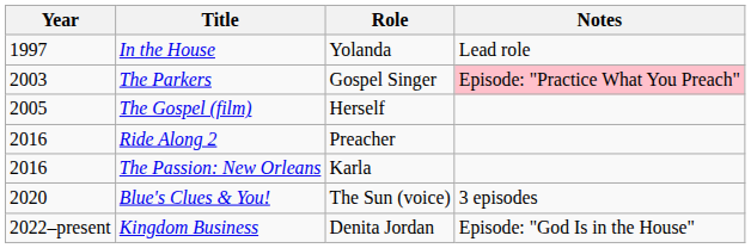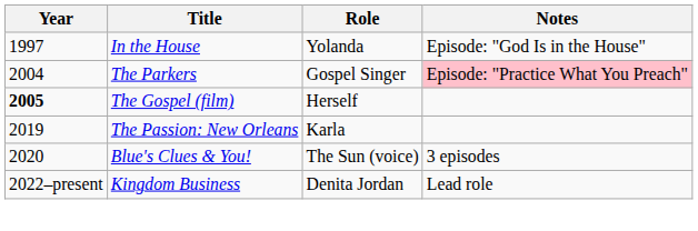 <table class = "wikitable sortable">
 <tr>
 <th>Year</th>
 <th>Title</th>
 <th>Role</th>
 <th class="unsortable">Notes</th>
 </tr>
 <tr>
 <td>1997</td>
 <td><em><a href='#'>In the House</a></em></td>
 <td>Yolanda</td>
-<td>Lead role</td>
+<td>Episode: "God Is in the House"</td>
 </tr>
 <tr>
-<td>2003</td>
+<td>2004</td>
 <td><em><a href='#'>The Parkers</a></em></td>
 <td>Gospel Singer</td>
 <td style="background: pink;">Episode: "Practice What You Preach"</td>
 </tr>
 <tr>
-<td>2005</td>
+<td><strong>2005</strong></td>
 <td><em><a href='#'>The Gospel (film)</a></em></td>
 <td>Herself</td>
 <td></td>
 </tr>
 <tr>
-<td>2016</td>
-<td><em><a href='#'>Ride Along 2</a></em></td>
-<td>Preacher</td>
-<td></td>
-</tr>
-<tr>
-<td>2016</td>
+<td>2019</td>
 <td><em><a href='#'>The Passion: New Orleans</a></em></td>
 <td>Karla</td>
 <td></td>
 </tr>
 <tr>
 <td>2020</td>
 <td><em><a href='#'>Blue's Clues & You!</a></em></td>
 <td>The Sun (voice)</td>
 <td>3 episodes</td>
 </tr>
 <tr>
 <td>2022–present</td>
 <td><em><a href='#'>Kingdom Business</a></em></td>
 <td>Denita Jordan</td>
-<td>Episode: "God Is in the House"</td>
+<td>Lead role</td>
 </tr>
 </table>
